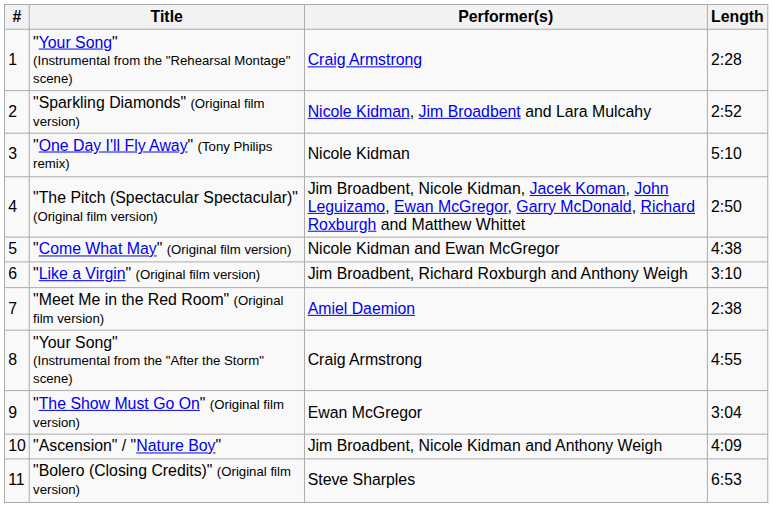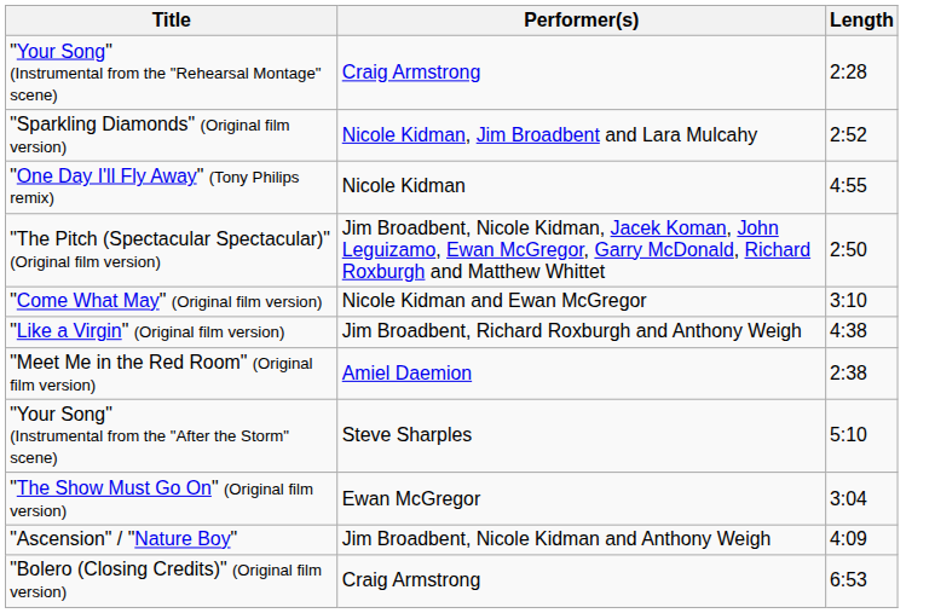 <table class="wikitable">
 <tr>
-<th>#</th>
 <th width="270">Title</th>
 <th width="400">Performer(s)</th>
 <th>Length</th>
 </tr>
 <tr>
-<td>1</td>
 <td>"<a href='#'>Your Song</a>"<br><small>(Instrumental from the "Rehearsal Montage" scene)</small></td>
 <td><a href='#'>Craig Armstrong</a></td>
 <td>2:28</td>
 </tr>
 <tr>
-<td>2</td>
 <td>"Sparkling Diamonds" <small>(Original film version)</small></td>
 <td><a href='#'>Nicole Kidman</a>, <a href='#'>Jim Broadbent</a> and Lara Mulcahy</td>
 <td>2:52</td>
 </tr>
 <tr>
-<td>3</td>
 <td>"<a href='#'>One Day I'll Fly Away</a>" <small>(Tony Philips remix)</small></td>
 <td>Nicole Kidman</td>
-<td>5:10</td>
+<td>4:55</td>
 </tr>
 <tr>
-<td>4</td>
 <td>"The Pitch (Spectacular Spectacular)" <small>(Original film version)</small></td>
 <td>Jim Broadbent, Nicole Kidman, <a href='#'>Jacek Koman</a>, <a href='#'>John Leguizamo</a>, <a href='#'>Ewan McGregor</a>, <a href='#'>Garry McDonald</a>, <a href='#'>Richard Roxburgh</a> and Matthew Whittet</td>
 <td>2:50</td>
 </tr>
 <tr>
-<td>5</td>
 <td>"<a href='#'>Come What May</a>" <small>(Original film version)</small></td>
 <td>Nicole Kidman and Ewan McGregor</td>
+<td>3:10</td>
+</tr>
+<tr>
+<td>"<a href='#'>Like a Virgin</a>" <small>(Original film version)</small></td>
+<td>Jim Broadbent, Richard Roxburgh and Anthony Weigh</td>
 <td>4:38</td>
 </tr>
 <tr>
-<td>6</td>
-<td>"<a href='#'>Like a Virgin</a>" <small>(Original film version)</small></td>
-<td>Jim Broadbent, Richard Roxburgh and Anthony Weigh</td>
-<td>3:10</td>
-</tr>
-<tr>
-<td>7</td>
 <td>"Meet Me in the Red Room" <small>(Original film version)</small></td>
 <td><a href='#'>Amiel Daemion</a></td>
 <td>2:38</td>
 </tr>
 <tr>
-<td>8</td>
 <td>"Your Song"<br><small>(Instrumental from the "After the Storm" scene)</small></td>
-<td>Craig Armstrong</td>
-<td>4:55</td>
+<td>Steve Sharples</td>
+<td>5:10</td>
 </tr>
 <tr>
-<td>9</td>
 <td>"<a href='#'>The Show Must Go On</a>" <small>(Original film version)</small></td>
 <td>Ewan McGregor</td>
 <td>3:04</td>
 </tr>
 <tr>
-<td>10</td>
 <td>"Ascension" / "<a href='#'>Nature Boy</a>"</td>
 <td>Jim Broadbent, Nicole Kidman and Anthony Weigh</td>
 <td>4:09</td>
 </tr>
 <tr>
-<td>11</td>
 <td>"Bolero (Closing Credits)" <small>(Original film version)</small></td>
-<td>Steve Sharples</td>
+<td>Craig Armstrong</td>
 <td>6:53</td>
 </tr>
 </table>
